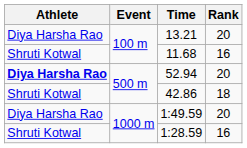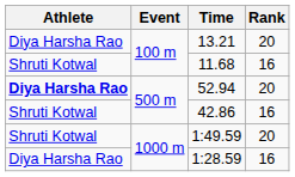 <table class="wikitable" style="font-size:90%">
 <tr>
 <th>Athlete</th>
 <th>Event</th>
 <th>Time</th>
 <th>Rank</th>
 </tr>
 <tr align=center>
 <td align=left><a href='#'>Diya Harsha Rao</a></td>
 <td align=left rowspan=2><a href='#'>100 m</a></td>
 <td>13.21</td>
 <td>20</td>
 </tr>
 <tr align=center>
 <td align=left><a href='#'>Shruti Kotwal</a></td>
 <td>11.68</td>
 <td>16</td>
 </tr>
 <tr align=center>
 <td align=left><strong><a href='#'>Diya Harsha Rao</a></strong></td>
 <td align=left rowspan=2><a href='#'>500 m</a></td>
 <td>52.94</td>
 <td>20</td>
 </tr>
 <tr align=center>
 <td align=left><a href='#'>Shruti Kotwal</a></td>
 <td>42.86</td>
-<td>18</td>
+<td>16</td>
 </tr>
 <tr align=center>
-<td align=left><a href='#'>Diya Harsha Rao</a></td>
+<td align=left><a href='#'>Shruti Kotwal</a></td>
 <td align=left rowspan=2><a href='#'>1000 m</a></td>
 <td>1:49.59</td>
 <td>20</td>
 </tr>
 <tr align=center>
-<td align=left><a href='#'>Shruti Kotwal</a></td>
+<td align=left><a href='#'>Diya Harsha Rao</a></td>
 <td>1:28.59</td>
 <td>16</td>
 </tr>
 </table>
